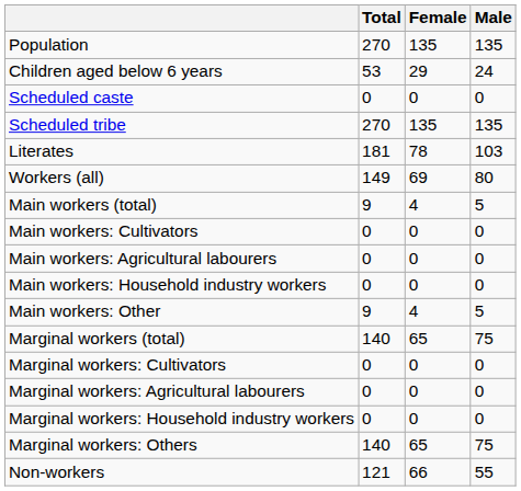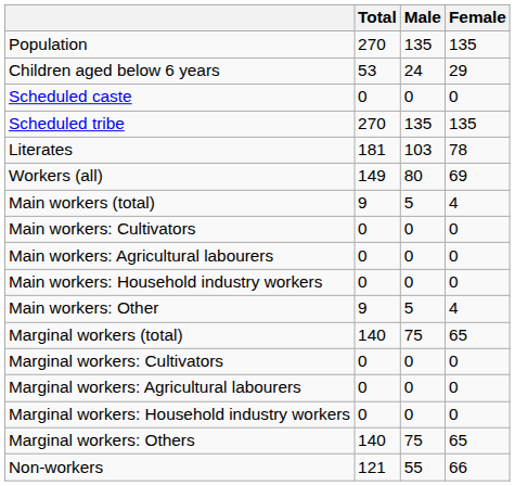 <table class="wikitable sortable">
 <tr>
 <th></th>
 <th>Total</th>
+<th>Male</th>
 <th>Female</th>
-<th>Male</th>
 </tr>
 <tr>
 <td>Population</td>
 <td>270</td>
 <td>135</td>
 <td>135</td>
 </tr>
 <tr>
 <td>Children aged below 6 years</td>
 <td>53</td>
+<td>24</td>
 <td>29</td>
-<td>24</td>
 </tr>
 <tr>
 <td><a href='#'>Scheduled caste</a></td>
 <td>0</td>
 <td>0</td>
 <td>0</td>
 </tr>
 <tr>
 <td><a href='#'>Scheduled tribe</a></td>
 <td>270</td>
 <td>135</td>
 <td>135</td>
 </tr>
 <tr>
 <td>Literates</td>
 <td>181</td>
+<td>103</td>
 <td>78</td>
-<td>103</td>
 </tr>
 <tr>
 <td>Workers (all)</td>
 <td>149</td>
+<td>80</td>
 <td>69</td>
-<td>80</td>
 </tr>
 <tr>
 <td>Main workers (total)</td>
 <td>9</td>
+<td>5</td>
 <td>4</td>
-<td>5</td>
 </tr>
 <tr>
 <td>Main workers: Cultivators</td>
 <td>0</td>
 <td>0</td>
 <td>0</td>
 </tr>
 <tr>
 <td>Main workers: Agricultural labourers</td>
 <td>0</td>
 <td>0</td>
 <td>0</td>
 </tr>
 <tr>
 <td>Main workers: Household industry workers</td>
 <td>0</td>
 <td>0</td>
 <td>0</td>
 </tr>
 <tr>
 <td>Main workers: Other</td>
 <td>9</td>
+<td>5</td>
 <td>4</td>
-<td>5</td>
 </tr>
 <tr>
 <td>Marginal workers (total)</td>
 <td>140</td>
+<td>75</td>
 <td>65</td>
-<td>75</td>
 </tr>
 <tr>
 <td>Marginal workers: Cultivators</td>
 <td>0</td>
 <td>0</td>
 <td>0</td>
 </tr>
 <tr>
 <td>Marginal workers: Agricultural labourers</td>
 <td>0</td>
 <td>0</td>
 <td>0</td>
 </tr>
 <tr>
 <td>Marginal workers: Household industry workers</td>
 <td>0</td>
 <td>0</td>
 <td>0</td>
 </tr>
 <tr>
 <td>Marginal workers: Others</td>
 <td>140</td>
+<td>75</td>
 <td>65</td>
-<td>75</td>
 </tr>
 <tr>
 <td>Non-workers</td>
 <td>121</td>
+<td>55</td>
 <td>66</td>
-<td>55</td>
 </tr>
 </table>
